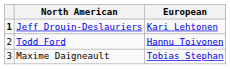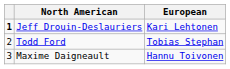 <table class="wikitable">
 <tr>
 <th></th>
 <th>North American</th>
 <th>European</th>
 </tr>
 <tr>
 <td><strong>1</strong></td>
 <td> <a href='#'>Jeff Drouin-Deslauriers</a></td>
 <td> <a href='#'>Kari Lehtonen</a></td>
 </tr>
 <tr>
 <td>2</td>
 <td> <a href='#'>Todd Ford</a></td>
-<td> <a href='#'>Hannu Toivonen</a></td>
+<td> <a href='#'>Tobias Stephan</a></td>
 </tr>
 <tr>
 <td>3</td>
 <td> Maxime Daigneault</td>
-<td> <a href='#'>Tobias Stephan</a></td>
+<td> <a href='#'>Hannu Toivonen</a></td>
 </tr>
 </table>
